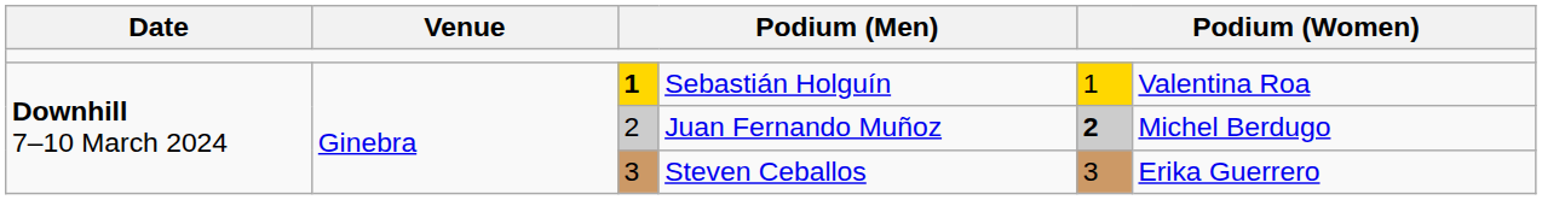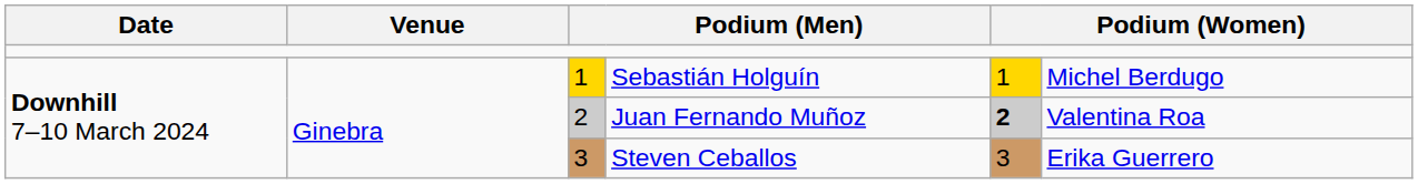 <table class="wikitable" width=70%>
 <tr>
 <th>Date</th>
 <th width=20%>Venue</th>
 <th colspan=2 width=30%>Podium (Men)</th>
 <th colspan=2 width=30%>Podium (Women)</th>
 </tr>
 <tr>
 <td colspan=6></td>
 </tr>
 <tr>
 <td rowspan=3><strong>Downhill</strong> <br> 7–10 March 2024</td>
 <td rowspan=3><br><a href='#'>Ginebra</a></td>
-<td bgcolor=FFD700><strong>1</strong></td>
+<td bgcolor=FFD700>1</td>
 <td><a href='#'>Sebastián Holguín</a></td>
 <td bgcolor=FFD700>1</td>
-<td><a href='#'>Valentina Roa</a></td>
+<td><a href='#'>Michel Berdugo</a></td>
 </tr>
 <tr>
 <td bgcolor=CCCCCC>2</td>
 <td><a href='#'>Juan Fernando Muñoz</a></td>
 <td bgcolor=CCCCCC><strong>2</strong></td>
-<td><a href='#'>Michel Berdugo</a></td>
+<td><a href='#'>Valentina Roa</a></td>
 </tr>
 <tr>
 <td bgcolor=CC9966>3</td>
 <td><a href='#'>Steven Ceballos</a></td>
 <td bgcolor=CC9966>3</td>
 <td><a href='#'>Erika Guerrero</a></td>
 </tr>
 </table>
